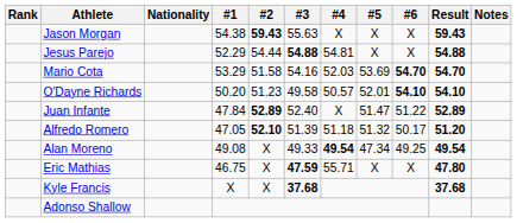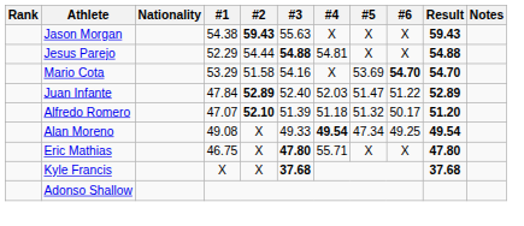 <table class="wikitable sortable" style="text-align:center">
 <tr>
 <th>Rank</th>
 <th>Athlete</th>
 <th>Nationality</th>
 <th>#1</th>
 <th>#2</th>
 <th>#3</th>
 <th>#4</th>
 <th>#5</th>
 <th>#6</th>
 <th>Result</th>
 <th>Notes</th>
 </tr>
 <tr>
 <td></td>
 <td align=left><a href='#'>Jason Morgan</a></td>
 <td align=left></td>
 <td>54.38</td>
 <td><strong>59.43</strong></td>
 <td>55.63</td>
 <td>X</td>
 <td>X</td>
 <td>X</td>
 <td><strong>59.43</strong></td>
 <td></td>
 </tr>
 <tr>
 <td></td>
 <td align=left><a href='#'>Jesus Parejo</a></td>
 <td align=left></td>
 <td>52.29</td>
 <td>54.44</td>
 <td><strong>54.88</strong></td>
 <td>54.81</td>
 <td>X</td>
 <td>X</td>
 <td><strong>54.88</strong></td>
 <td></td>
 </tr>
 <tr>
 <td></td>
 <td align=left><a href='#'>Mario Cota</a></td>
 <td align=left></td>
 <td>53.29</td>
 <td>51.58</td>
 <td>54.16</td>
-<td>52.03</td>
+<td>X</td>
 <td>53.69</td>
 <td><strong>54.70</strong></td>
 <td><strong>54.70</strong></td>
-<td></td>
-</tr>
-<tr>
-<td></td>
-<td align=left><a href='#'>O'Dayne Richards</a></td>
-<td align=left></td>
-<td>50.20</td>
-<td>51.23</td>
-<td>49.58</td>
-<td>50.57</td>
-<td>52.01</td>
-<td><strong>54.10</strong></td>
-<td><strong>54.10</strong></td>
 <td></td>
 </tr>
 <tr>
 <td></td>
 <td align=left><a href='#'>Juan Infante</a></td>
 <td align=left></td>
 <td>47.84</td>
 <td><strong>52.89</strong></td>
 <td>52.40</td>
-<td>X</td>
+<td>52.03</td>
 <td>51.47</td>
 <td>51.22</td>
 <td><strong>52.89</strong></td>
 <td></td>
 </tr>
 <tr>
 <td></td>
 <td align=left><a href='#'>Alfredo Romero</a></td>
 <td align=left></td>
-<td>47.05</td>
+<td>47.07</td>
 <td><strong>52.10</strong></td>
 <td>51.39</td>
 <td>51.18</td>
 <td>51.32</td>
 <td>50.17</td>
 <td><strong>51.20</strong></td>
 <td></td>
 </tr>
 <tr>
 <td></td>
 <td align=left><a href='#'>Alan Moreno</a></td>
 <td align=left></td>
 <td>49.08</td>
 <td>X</td>
 <td>49.33</td>
 <td><strong>49.54</strong></td>
 <td>47.34</td>
 <td>49.25</td>
 <td><strong>49.54</strong></td>
 <td></td>
 </tr>
 <tr>
 <td></td>
 <td align=left><a href='#'>Eric Mathias</a></td>
 <td align=left></td>
 <td>46.75</td>
 <td>X</td>
-<td><strong>47.59</strong></td>
+<td><strong>47.80</strong></td>
 <td>55.71</td>
 <td>X</td>
 <td>X</td>
 <td><strong>47.80</strong></td>
 <td></td>
 </tr>
 <tr>
 <td></td>
 <td align=left><a href='#'>Kyle Francis</a></td>
 <td align=left></td>
 <td>X</td>
 <td>X</td>
 <td><strong>37.68</strong></td>
 <td colspan=3></td>
 <td><strong>37.68</strong></td>
 <td></td>
 </tr>
 <tr>
 <td></td>
 <td align=left><a href='#'>Adonso Shallow</a></td>
 <td align=left></td>
 <td colspan=6></td>
 <td><strong></strong></td>
 <td></td>
 </tr>
 </table>
